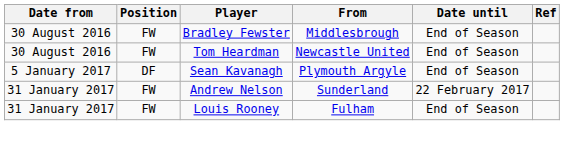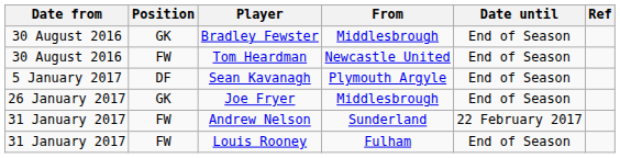 <table class="wikitable" style="font-size: 95%; text-align: center;">
 <tr>
 <th>Date from</th>
 <th>Position</th>
 <th>Player</th>
 <th>From</th>
 <th>Date until</th>
 <th>Ref</th>
 </tr>
 <tr>
 <td>30 August 2016</td>
-<td>FW</td>
+<td>GK</td>
 <td><a href='#'>Bradley Fewster</a></td>
 <td><a href='#'>Middlesbrough</a></td>
 <td>End of Season</td>
 <td></td>
 </tr>
 <tr>
 <td>30 August 2016</td>
 <td>FW</td>
 <td><a href='#'>Tom Heardman</a></td>
 <td><a href='#'>Newcastle United</a></td>
 <td>End of Season</td>
 <td></td>
 </tr>
 <tr>
 <td>5 January 2017</td>
 <td>DF</td>
 <td><a href='#'>Sean Kavanagh</a></td>
 <td><a href='#'>Plymouth Argyle</a></td>
 <td>End of Season</td>
 <td></td>
 </tr>
 <tr>
+<td>26 January 2017</td>
+<td>GK</td>
+<td><a href='#'>Joe Fryer</a></td>
+<td><a href='#'>Middlesbrough</a></td>
+<td>End of Season</td>
+<td></td>
+</tr>
+<tr>
 <td>31 January 2017</td>
 <td>FW</td>
 <td><a href='#'>Andrew Nelson</a></td>
 <td><a href='#'>Sunderland</a></td>
 <td>22 February 2017</td>
 <td></td>
 </tr>
 <tr>
 <td>31 January 2017</td>
 <td>FW</td>
 <td><a href='#'>Louis Rooney</a></td>
 <td><a href='#'>Fulham</a></td>
 <td>End of Season</td>
 <td></td>
 </tr>
 </table>
